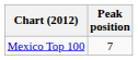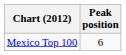 <table class="wikitable">
 <tr>
 <th align="center">Chart (2012)</th>
 <th align="center">Peak<br>position</th>
 </tr>
 <tr>
 <td align="left"><a href='#'>Mexico Top 100</a></td>
-<td align="center">7</td>
+<td align="center">6</td>
 </tr>
 </table>
